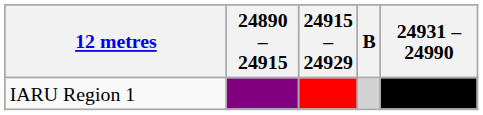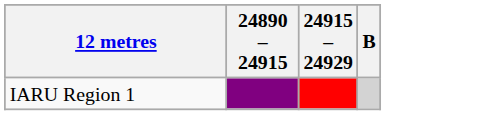 <table class="wikitable" style="font-size:70%">
 <tr>
 <th width=120px><a href='#'>12 metres</a></th>
 <th width= 35px>24890 – 24915</th>
 <th width= 14px>24915 – 24929</th>
 <th width=  2px>B</th>
-<th width= 49px>24931 – 24990</th>
 </tr>
 <tr>
 <td>IARU Region 1</td>
 <td style="background-color: purple"></td>
 <td style="background-color: red"></td>
 <td style="background-color: lightgrey"></td>
-<td style="background-color: black"></td>
 </tr>
 </table>
